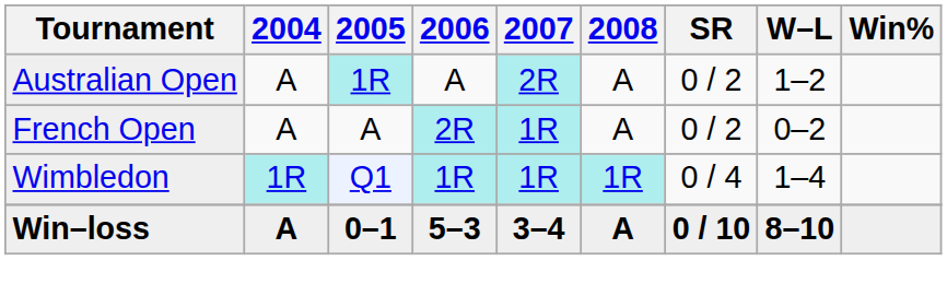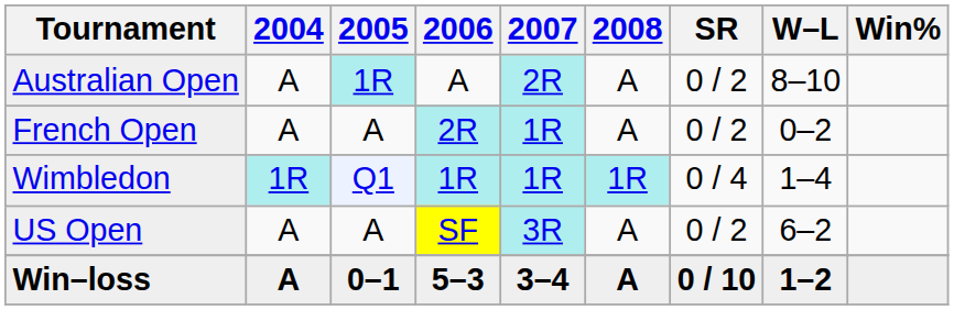 <table class="nowrap wikitable" style=text-align:center;>
 <tr bgcolor="#efefef">
 <th>Tournament</th>
 <th><a href='#'>2004</a></th>
 <th><a href='#'>2005</a></th>
 <th><a href='#'>2006</a></th>
 <th><a href='#'>2007</a></th>
 <th><a href='#'>2008</a></th>
 <th>SR</th>
 <th>W–L</th>
 <th>Win%</th>
 </tr>
 <tr>
 <td style="background:#efefef;text-align:left;"><a href='#'>Australian Open</a></td>
 <td>A</td>
 <td bgcolor=afeeee><a href='#'>1R</a></td>
 <td>A</td>
 <td bgcolor=afeeee><a href='#'>2R</a></td>
 <td>A</td>
 <td>0 / 2</td>
-<td>1–2</td>
+<td>8–10</td>
 <td></td>
 </tr>
 <tr>
 <td style="background:#efefef;text-align:left;"><a href='#'>French Open</a></td>
 <td>A</td>
 <td>A</td>
 <td bgcolor=afeeee><a href='#'>2R</a></td>
 <td bgcolor=afeeee><a href='#'>1R</a></td>
 <td>A</td>
 <td>0 / 2</td>
 <td>0–2</td>
 <td></td>
 </tr>
 <tr>
 <td style="background:#efefef;text-align:left;"><a href='#'>Wimbledon</a></td>
 <td bgcolor=afeeee><a href='#'>1R</a></td>
 <td bgcolor=ecf2ff><a href='#'>Q1</a></td>
 <td bgcolor=afeeee><a href='#'>1R</a></td>
 <td bgcolor=afeeee><a href='#'>1R</a></td>
 <td bgcolor=afeeee><a href='#'>1R</a></td>
 <td>0 / 4</td>
 <td>1–4</td>
 <td></td>
 </tr>
 <tr>
+<td style="background:#efefef;text-align:left;"><a href='#'>US Open</a></td>
+<td>A</td>
+<td>A</td>
+<td bgcolor=yellow><a href='#'>SF</a></td>
+<td bgcolor=afeeee><a href='#'>3R</a></td>
+<td>A</td>
+<td>0 / 2</td>
+<td>6–2</td>
+<td></td>
+</tr>
+<tr>
 </tr>
 <tr style=font-weight:bold;background:#efefef>
 <td style=text-align:left>Win–loss</td>
 <td>A</td>
 <td>0–1</td>
 <td>5–3</td>
 <td>3–4</td>
 <td>A</td>
 <td>0 / 10</td>
-<td>8–10</td>
+<td>1–2</td>
 <td></td>
 </tr>
 </table>
